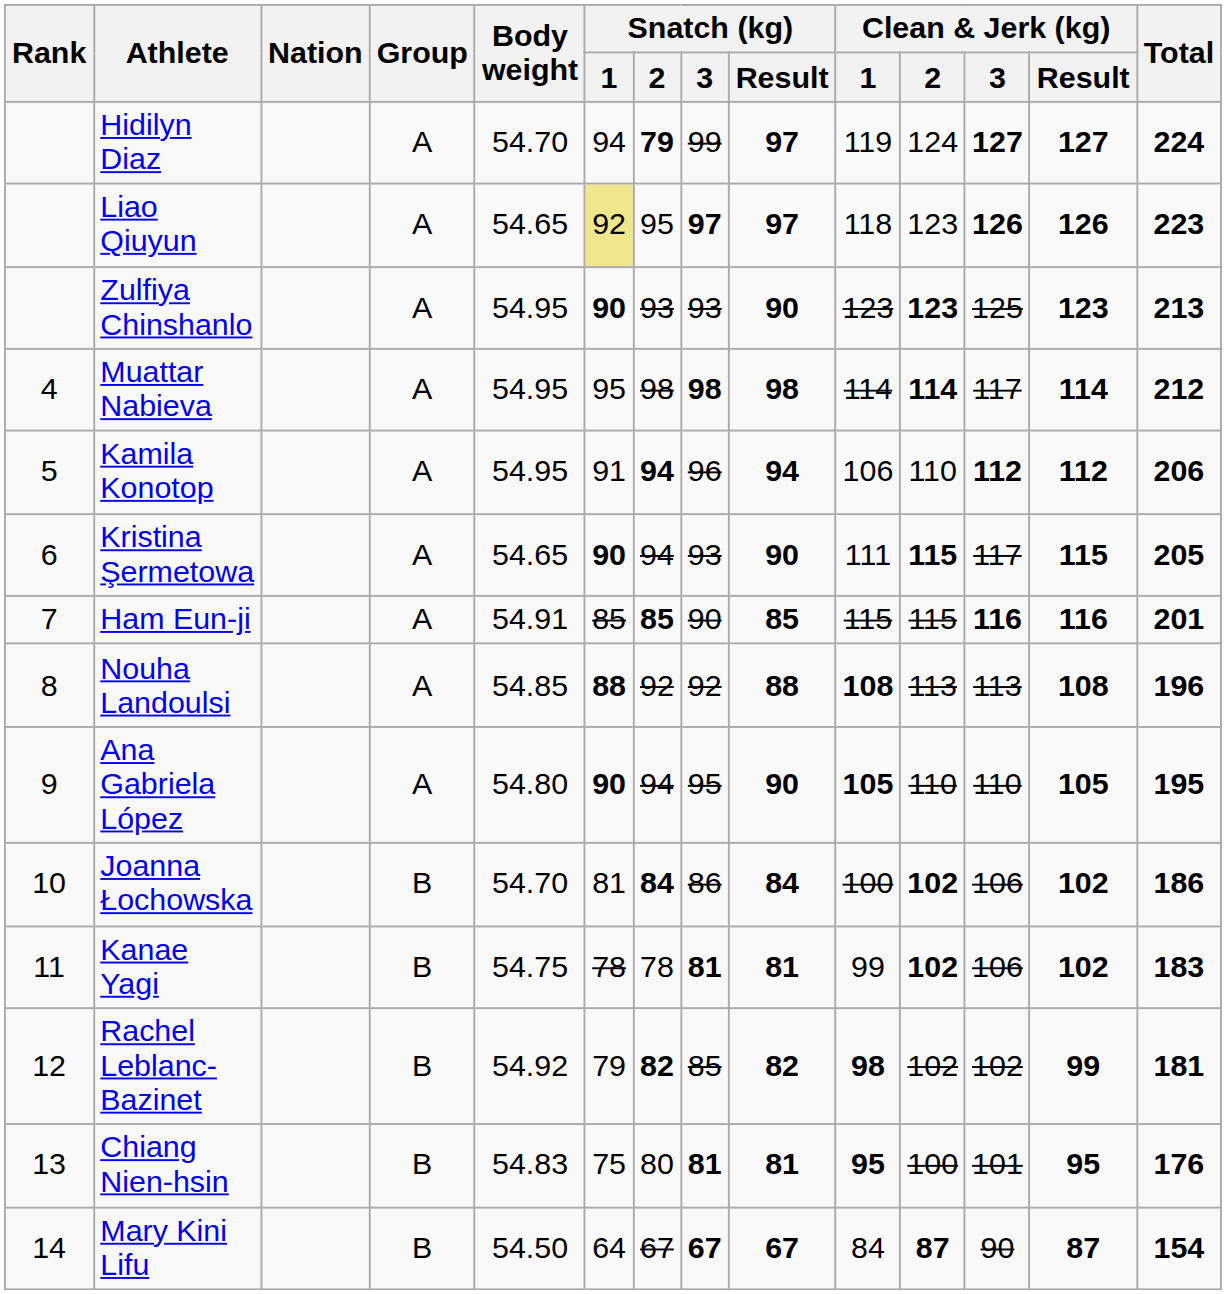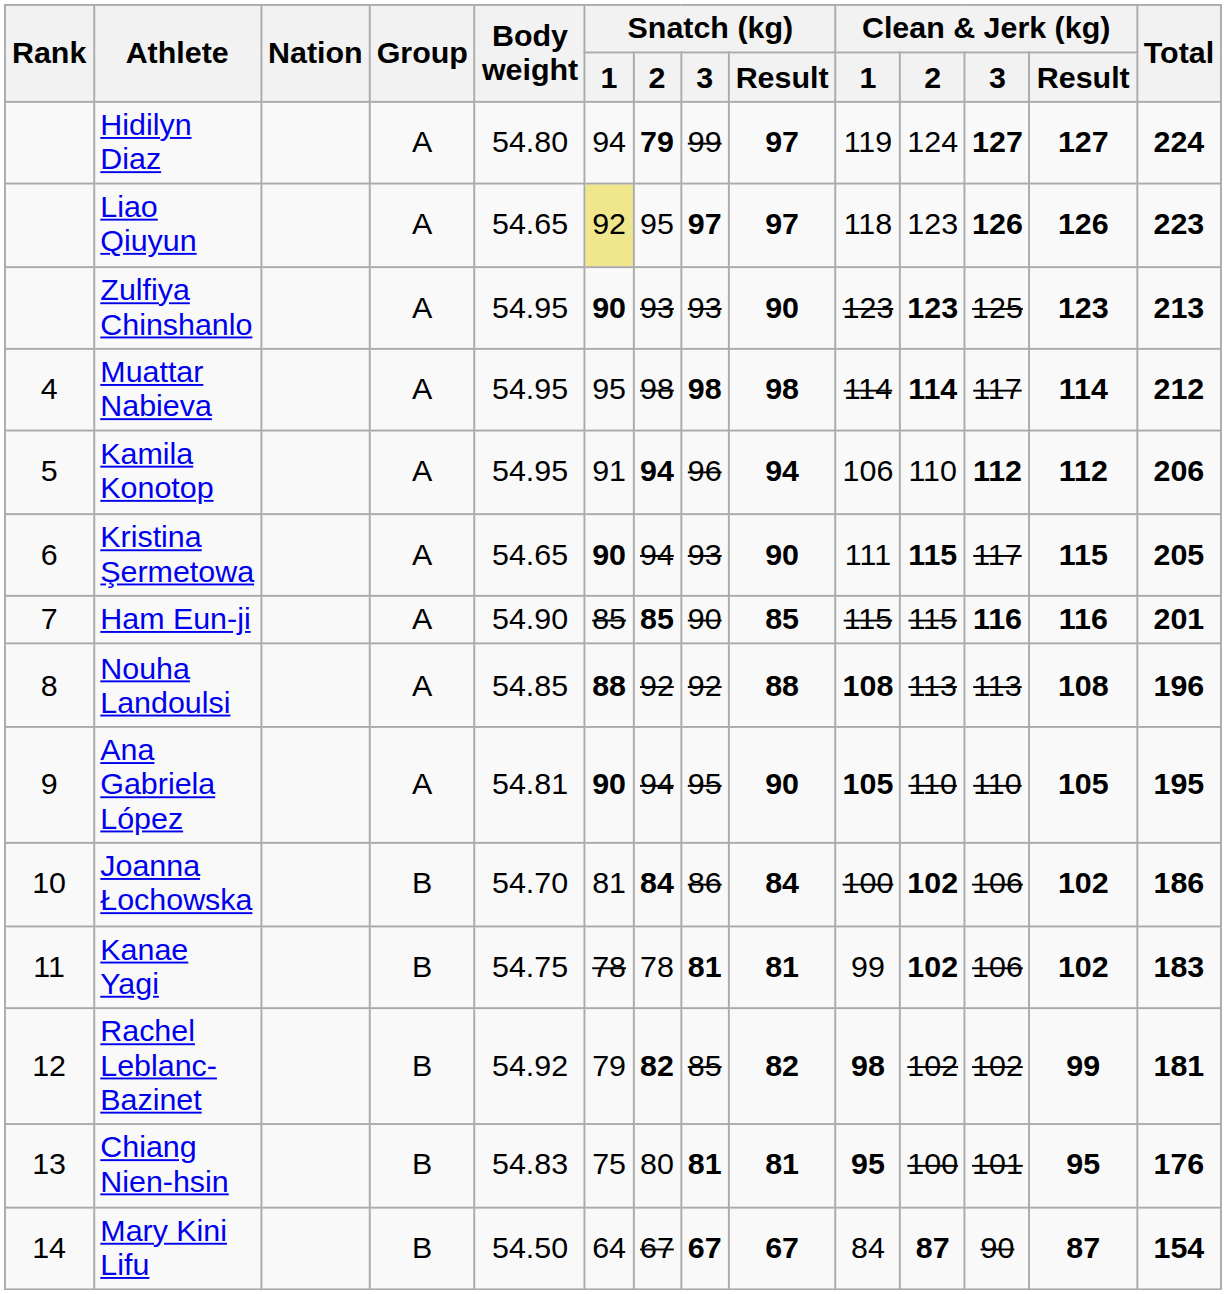 <table class="wikitable sortable" style="text-align:center;">
 <tr>
 <th rowspan=2>Rank</th>
 <th rowspan=2>Athlete</th>
 <th rowspan=2>Nation</th>
 <th rowspan=2>Group</th>
 <th rowspan=2>Body<br>weight</th>
 <th colspan=4>Snatch (kg)</th>
 <th colspan=4>Clean & Jerk (kg)</th>
 <th rowspan=2>Total</th>
 </tr>
 <tr>
 <th>1</th>
 <th>2</th>
 <th>3</th>
 <th>Result</th>
 <th>1</th>
 <th>2</th>
 <th>3</th>
 <th>Result</th>
 </tr>
 <tr>
 <td></td>
 <td align=left><a href='#'>Hidilyn Diaz</a></td>
 <td align=left></td>
 <td>A</td>
-<td>54.70</td>
+<td>54.80</td>
 <td>94</td>
 <td><strong>79</strong></td>
 <td><s>99</s></td>
 <td><strong>97</strong></td>
 <td>119</td>
 <td>124</td>
 <td><strong>127</strong></td>
 <td><strong>127</strong> </td>
 <td><strong>224</strong> </td>
 </tr>
 <tr>
 <td></td>
 <td align=left><a href='#'>Liao Qiuyun</a></td>
 <td align=left></td>
 <td>A</td>
 <td>54.65</td>
 <td style="background: khaki;">92</td>
 <td>95</td>
 <td><strong>97</strong></td>
 <td><strong>97</strong></td>
 <td>118</td>
 <td>123</td>
 <td><strong>126</strong></td>
 <td><strong>126</strong></td>
 <td><strong>223</strong></td>
 </tr>
 <tr>
 <td></td>
 <td align="left"><a href='#'>Zulfiya Chinshanlo</a></td>
 <td align="left"></td>
 <td>A</td>
 <td>54.95</td>
 <td><strong>90</strong></td>
 <td><s>93</s></td>
 <td><s>93</s></td>
 <td><strong>90</strong></td>
 <td><s>123</s></td>
 <td><strong>123</strong></td>
 <td><s>125</s></td>
 <td><strong>123</strong></td>
 <td><strong>213</strong></td>
 </tr>
 <tr>
 <td>4</td>
 <td align="left"><a href='#'>Muattar Nabieva</a></td>
 <td align="left"></td>
 <td>A</td>
 <td>54.95</td>
 <td>95</td>
 <td><s>98</s></td>
 <td><strong>98</strong></td>
 <td><strong>98</strong> </td>
 <td><s>114</s></td>
 <td><strong>114</strong></td>
 <td><s>117</s></td>
 <td><strong>114</strong></td>
 <td><strong>212</strong></td>
 </tr>
 <tr>
 <td>5</td>
 <td align=left><a href='#'>Kamila Konotop</a></td>
 <td align=left></td>
 <td>A</td>
 <td>54.95</td>
 <td>91</td>
 <td><strong>94</strong></td>
 <td><s>96</s></td>
 <td><strong>94</strong></td>
 <td>106</td>
 <td>110</td>
 <td><strong>112</strong></td>
 <td><strong>112</strong></td>
 <td><strong>206</strong></td>
 </tr>
 <tr>
 <td>6</td>
 <td align="left"><a href='#'>Kristina Şermetowa</a></td>
 <td align="left"></td>
 <td>A</td>
 <td>54.65</td>
 <td><strong>90</strong></td>
 <td><s>94</s></td>
 <td><s>93</s></td>
 <td><strong>90</strong></td>
 <td>111</td>
 <td><strong>115</strong></td>
 <td><s>117</s></td>
 <td><strong>115</strong></td>
 <td><strong>205</strong></td>
 </tr>
 <tr>
 <td>7</td>
 <td align="left"><a href='#'>Ham Eun-ji</a></td>
 <td align="left"></td>
 <td>A</td>
-<td>54.91</td>
+<td>54.90</td>
 <td><s>85</s></td>
 <td><strong>85</strong></td>
 <td><s>90</s></td>
 <td><strong>85</strong></td>
 <td><s>115</s></td>
 <td><s>115</s></td>
 <td><strong>116</strong></td>
 <td><strong>116</strong></td>
 <td><strong>201</strong></td>
 </tr>
 <tr>
 <td>8</td>
 <td align="left"><a href='#'>Nouha Landoulsi</a></td>
 <td align="left"></td>
 <td>A</td>
 <td>54.85</td>
 <td><strong>88</strong></td>
 <td><s>92</s></td>
 <td><s>92</s></td>
 <td><strong>88</strong></td>
 <td><strong>108</strong></td>
 <td><s>113</s></td>
 <td><s>113</s></td>
 <td><strong>108</strong></td>
 <td><strong>196</strong></td>
 </tr>
 <tr>
 <td>9</td>
 <td align=left><a href='#'>Ana Gabriela López</a></td>
 <td align=left></td>
 <td>A</td>
-<td>54.80</td>
+<td>54.81</td>
 <td><strong>90</strong></td>
 <td><s>94</s></td>
 <td><s>95</s></td>
 <td><strong>90</strong></td>
 <td><strong>105</strong></td>
 <td><s>110</s></td>
 <td><s>110</s></td>
 <td><strong>105</strong></td>
 <td><strong>195</strong></td>
 </tr>
 <tr>
 <td>10</td>
 <td align=left><a href='#'>Joanna Łochowska</a></td>
 <td align=left></td>
 <td>B</td>
 <td>54.70</td>
 <td>81</td>
 <td><strong>84</strong></td>
 <td><s>86</s></td>
 <td><strong>84</strong></td>
 <td><s>100</s></td>
 <td><strong>102</strong></td>
 <td><s>106</s></td>
 <td><strong>102</strong></td>
 <td><strong>186</strong></td>
 </tr>
 <tr>
 <td>11</td>
 <td align=left><a href='#'>Kanae Yagi</a></td>
 <td align=left></td>
 <td>B</td>
 <td>54.75</td>
 <td><s>78</s></td>
 <td>78</td>
 <td><strong>81</strong></td>
 <td><strong>81</strong></td>
 <td>99</td>
 <td><strong>102</strong></td>
 <td><s>106</s></td>
 <td><strong>102</strong></td>
 <td><strong>183</strong></td>
 </tr>
 <tr>
 <td>12</td>
 <td align=left><a href='#'>Rachel Leblanc-Bazinet</a></td>
 <td align=left></td>
 <td>B</td>
 <td>54.92</td>
 <td>79</td>
 <td><strong>82</strong></td>
 <td><s>85</s></td>
 <td><strong>82</strong></td>
 <td><strong>98</strong></td>
 <td><s>102</s></td>
 <td><s>102</s></td>
 <td><strong>99</strong></td>
 <td><strong>181</strong></td>
 </tr>
 <tr>
 <td>13</td>
 <td align=left><a href='#'>Chiang Nien-hsin</a></td>
 <td align=left></td>
 <td>B</td>
 <td>54.83</td>
 <td>75</td>
 <td>80</td>
 <td><strong>81</strong></td>
 <td><strong>81</strong></td>
 <td><strong>95</strong></td>
 <td><s>100</s></td>
 <td><s>101</s></td>
 <td><strong>95</strong></td>
 <td><strong>176</strong></td>
 </tr>
 <tr>
 <td>14</td>
 <td align=left><a href='#'>Mary Kini Lifu</a></td>
 <td align=left></td>
 <td>B</td>
 <td>54.50</td>
 <td>64</td>
 <td><s>67</s></td>
 <td><strong>67</strong></td>
 <td><strong>67</strong></td>
 <td>84</td>
 <td><strong>87</strong></td>
 <td><s>90</s></td>
 <td><strong>87</strong></td>
 <td><strong>154</strong></td>
 </tr>
 </table>
